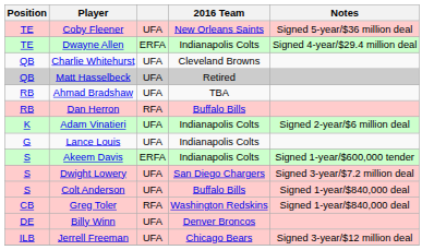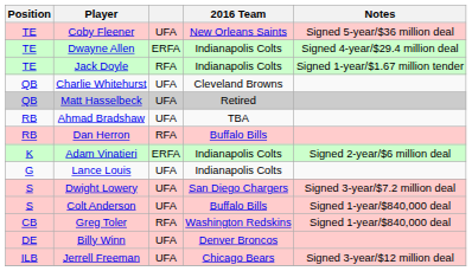 <table class="wikitable" style="font-size: 95%; text-align: center;">
 <tr>
 <th>Position</th>
 <th>Player</th>
 <th></th>
 <th>2016 Team</th>
 <th>Notes</th>
 </tr>
 <tr style="background:#fcc;">
 <td><a href='#'>TE</a></td>
 <td><a href='#'>Coby Fleener</a></td>
 <td>UFA</td>
 <td><a href='#'>New Orleans Saints</a></td>
 <td>Signed 5-year/$36 million deal</td>
 </tr>
 <tr style="background:#cfc;">
 <td><a href='#'>TE</a></td>
 <td><a href='#'>Dwayne Allen</a></td>
 <td>ERFA</td>
 <td>Indianapolis Colts</td>
 <td>Signed 4-year/$29.4 million deal</td>
+</tr>
+<tr style="background:#cfc;">
+<td><a href='#'>TE</a></td>
+<td><a href='#'>Jack Doyle</a></td>
+<td>RFA</td>
+<td>Indianapolis Colts</td>
+<td>Signed 1-year/$1.67 million tender</td>
 </tr>
 <tr>
 <td><a href='#'>QB</a></td>
 <td><a href='#'>Charlie Whitehurst</a></td>
 <td>UFA</td>
 <td>Cleveland Browns</td>
 <td></td>
 </tr>
 <tr style="background:#ccc;">
 <td><a href='#'>QB</a></td>
 <td><a href='#'>Matt Hasselbeck</a></td>
 <td>UFA</td>
 <td>Retired</td>
 <td></td>
 </tr>
 <tr>
 <td><a href='#'>RB</a></td>
 <td><a href='#'>Ahmad Bradshaw</a></td>
 <td>UFA</td>
 <td>TBA</td>
 <td></td>
 </tr>
 <tr style="background:#fcc; ">
 <td><a href='#'>RB</a></td>
 <td><a href='#'>Dan Herron</a></td>
 <td>RFA</td>
 <td><a href='#'>Buffalo Bills</a></td>
 <td></td>
 </tr>
 <tr style="background:#cfc;">
 <td><a href='#'>K</a></td>
 <td><a href='#'>Adam Vinatieri</a></td>
-<td>UFA</td>
+<td>ERFA</td>
 <td>Indianapolis Colts</td>
 <td>Signed 2-year/$6 million deal</td>
 </tr>
 <tr>
 <td><a href='#'>G</a></td>
 <td><a href='#'>Lance Louis</a></td>
 <td>UFA</td>
 <td>Indianapolis Colts</td>
 <td></td>
-</tr>
-<tr style="background:#cfc;">
-<td><a href='#'>S</a></td>
-<td><a href='#'>Akeem Davis</a></td>
-<td>ERFA</td>
-<td>Indianapolis Colts</td>
-<td>Signed 1-year/$600,000 tender</td>
 </tr>
 <tr style="background:#fcc;">
 <td><a href='#'>S</a></td>
 <td><a href='#'>Dwight Lowery</a></td>
 <td>UFA</td>
 <td><a href='#'>San Diego Chargers</a></td>
 <td>Signed 3-year/$7.2 million deal</td>
 </tr>
 <tr style="background:#fcc;">
 <td><a href='#'>S</a></td>
 <td><a href='#'>Colt Anderson</a></td>
 <td>UFA</td>
 <td><a href='#'>Buffalo Bills</a></td>
 <td>Signed 1-year/$840,000 deal</td>
 </tr>
 <tr style="background:#fcc;">
 <td><a href='#'>CB</a></td>
 <td><a href='#'>Greg Toler</a></td>
 <td>RFA</td>
 <td><a href='#'>Washington Redskins</a></td>
 <td>Signed 1-year/$840,000 deal</td>
 </tr>
 <tr style="background:#FCC; ">
 <td><a href='#'>DE</a></td>
 <td><a href='#'>Billy Winn</a></td>
 <td>UFA</td>
 <td><a href='#'>Denver Broncos</a></td>
 <td></td>
 </tr>
 <tr style="background:#fcc;">
 <td><a href='#'>ILB</a></td>
 <td><a href='#'>Jerrell Freeman</a></td>
 <td>UFA</td>
 <td><a href='#'>Chicago Bears</a></td>
 <td>Signed 3-year/$12 million deal</td>
 </tr>
 <tr>
 </tr>
 </table>
